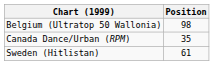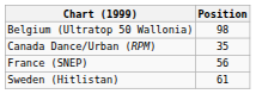 <table class="wikitable sortable">
 <tr>
 <th>Chart (1999)</th>
 <th>Position</th>
 </tr>
 <tr>
 <td>Belgium (Ultratop 50 Wallonia)</td>
 <td align="center">98</td>
 </tr>
 <tr>
 <td>Canada Dance/Urban (<em>RPM</em>)</td>
 <td align="center">35</td>
 </tr>
 <tr>
+<td>France (SNEP)</td>
+<td align="center">56</td>
+</tr>
+<tr>
 <td>Sweden (Hitlistan)</td>
 <td align="center">61</td>
 </tr>
 </table>
